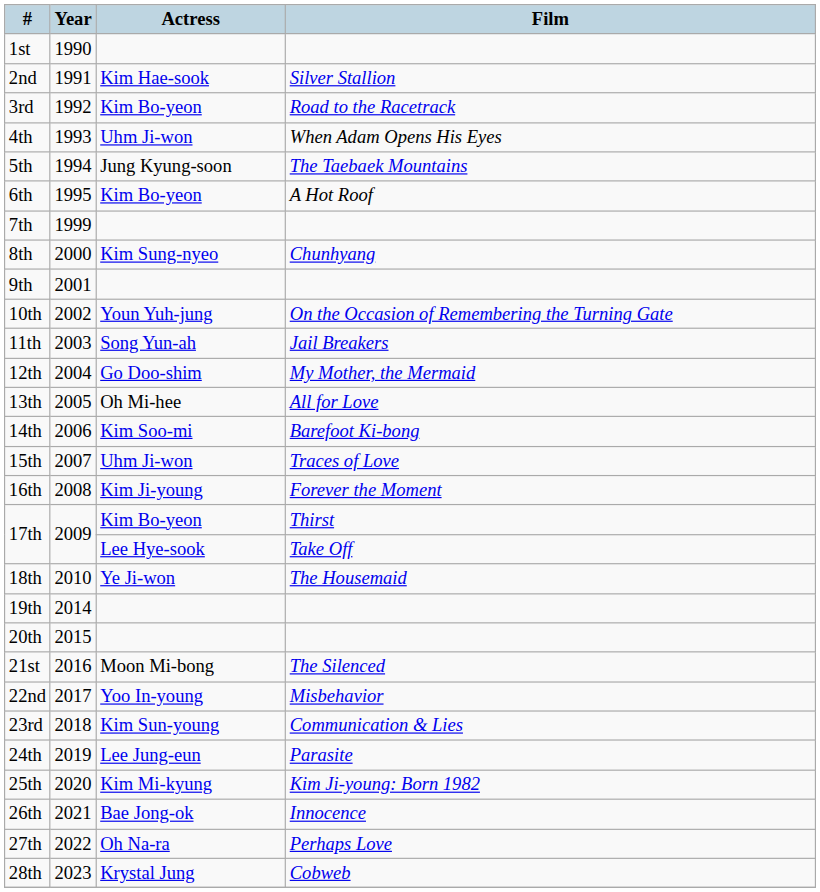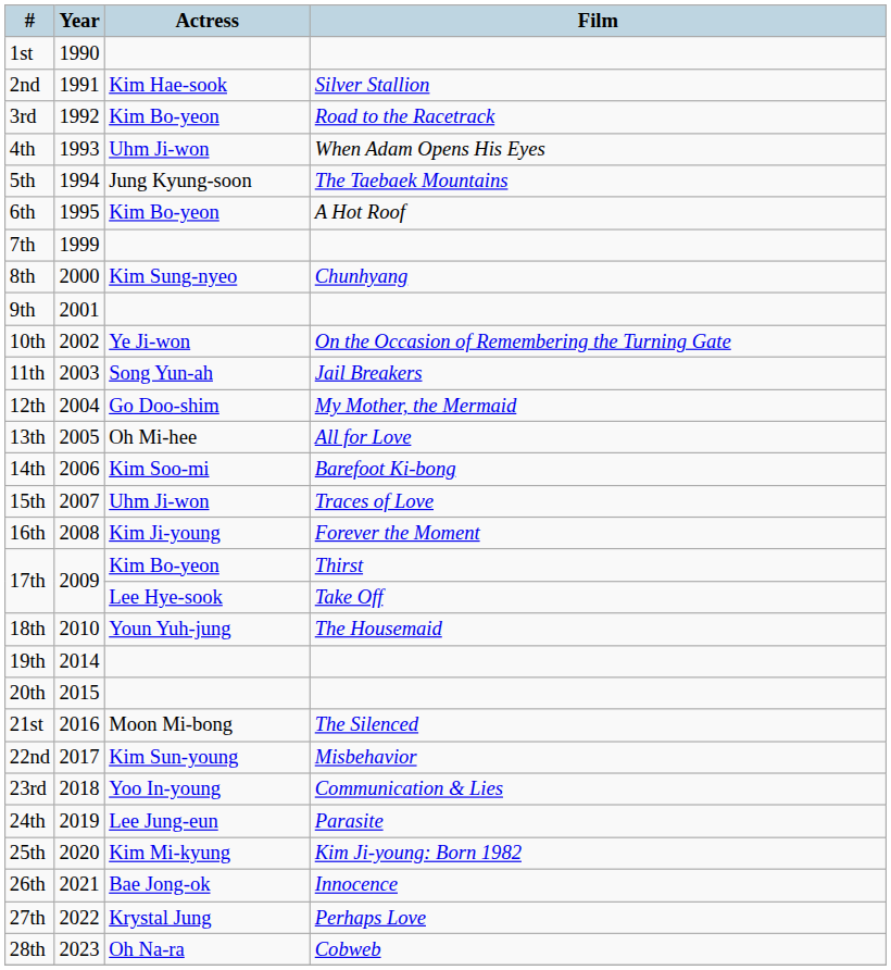 <table class="wikitable" style="width:700px">
 <tr>
 <th style="background:#BED5E1; width:10px">#</th>
 <th style="background:#BED5E1; width:10px">Year</th>
 <th style="background:#BED5E1;">Actress</th>
 <th style="background:#BED5E1;">Film</th>
 </tr>
 <tr>
 <td>1st</td>
 <td>1990</td>
 <td></td>
 <td></td>
 </tr>
 <tr>
 <td>2nd</td>
 <td>1991</td>
 <td><a href='#'>Kim Hae-sook</a></td>
 <td><em><a href='#'>Silver Stallion</a></em></td>
 </tr>
 <tr>
 <td>3rd</td>
 <td>1992</td>
 <td><a href='#'>Kim Bo-yeon</a></td>
 <td><em><a href='#'>Road to the Racetrack</a></em></td>
 </tr>
 <tr>
 <td>4th</td>
 <td>1993</td>
 <td><a href='#'>Uhm Ji-won</a></td>
 <td><em>When Adam Opens His Eyes</em></td>
 </tr>
 <tr>
 <td>5th</td>
 <td>1994</td>
 <td>Jung Kyung-soon</td>
 <td><em><a href='#'>The Taebaek Mountains</a></em></td>
 </tr>
 <tr>
 <td>6th</td>
 <td>1995</td>
 <td><a href='#'>Kim Bo-yeon</a></td>
 <td><em>A Hot Roof</em></td>
 </tr>
 <tr>
 <td>7th</td>
 <td>1999</td>
 <td></td>
 <td></td>
 </tr>
 <tr>
 <td>8th</td>
 <td>2000</td>
 <td><a href='#'>Kim Sung-nyeo</a></td>
 <td><em><a href='#'>Chunhyang</a></em></td>
 </tr>
 <tr>
 <td>9th</td>
 <td>2001</td>
 <td></td>
 <td></td>
 </tr>
 <tr>
 <td>10th</td>
 <td>2002</td>
-<td><a href='#'>Youn Yuh-jung</a></td>
+<td><a href='#'>Ye Ji-won</a></td>
 <td><em><a href='#'>On the Occasion of Remembering the Turning Gate</a></em></td>
 </tr>
 <tr>
 <td>11th</td>
 <td>2003</td>
 <td><a href='#'>Song Yun-ah</a></td>
 <td><em><a href='#'>Jail Breakers</a></em></td>
 </tr>
 <tr>
 <td>12th</td>
 <td>2004</td>
 <td><a href='#'>Go Doo-shim</a></td>
 <td><em><a href='#'>My Mother, the Mermaid</a></em></td>
 </tr>
 <tr>
 <td>13th</td>
 <td>2005</td>
 <td>Oh Mi-hee</td>
 <td><em><a href='#'>All for Love</a></em></td>
 </tr>
 <tr>
 <td>14th</td>
 <td>2006</td>
 <td><a href='#'>Kim Soo-mi</a></td>
 <td><em><a href='#'>Barefoot Ki-bong</a></em></td>
 </tr>
 <tr>
 <td>15th</td>
 <td>2007</td>
 <td><a href='#'>Uhm Ji-won</a></td>
 <td><em><a href='#'>Traces of Love</a></em></td>
 </tr>
 <tr>
 <td>16th</td>
 <td>2008</td>
 <td><a href='#'>Kim Ji-young</a></td>
 <td><em><a href='#'>Forever the Moment</a></em></td>
 </tr>
 <tr>
 <td rowspan=2>17th</td>
 <td rowspan=2>2009</td>
 <td><a href='#'>Kim Bo-yeon</a></td>
 <td><em><a href='#'>Thirst</a></em></td>
 </tr>
 <tr>
 <td><a href='#'>Lee Hye-sook</a></td>
 <td><em><a href='#'>Take Off</a></em></td>
 </tr>
 <tr>
 <td>18th</td>
 <td>2010</td>
-<td><a href='#'>Ye Ji-won</a></td>
+<td><a href='#'>Youn Yuh-jung</a></td>
 <td><em><a href='#'>The Housemaid</a></em></td>
 </tr>
 <tr>
 <td>19th</td>
 <td>2014</td>
 <td></td>
 <td></td>
 </tr>
 <tr>
 <td>20th</td>
 <td>2015</td>
 <td></td>
 <td></td>
 </tr>
 <tr>
 <td>21st</td>
 <td>2016</td>
 <td>Moon Mi-bong</td>
 <td><em><a href='#'>The Silenced</a></em></td>
 </tr>
 <tr>
 <td>22nd</td>
 <td>2017</td>
-<td><a href='#'>Yoo In-young</a></td>
+<td><a href='#'>Kim Sun-young</a></td>
 <td><em><a href='#'>Misbehavior</a></em></td>
 </tr>
 <tr>
 <td>23rd</td>
 <td>2018</td>
-<td><a href='#'>Kim Sun-young</a></td>
+<td><a href='#'>Yoo In-young</a></td>
 <td><em><a href='#'>Communication & Lies</a></em></td>
 </tr>
 <tr>
 <td>24th</td>
 <td>2019</td>
 <td><a href='#'>Lee Jung-eun</a></td>
 <td><em><a href='#'>Parasite</a></em></td>
 </tr>
 <tr>
 <td>25th</td>
 <td>2020</td>
 <td><a href='#'>Kim Mi-kyung</a></td>
 <td><em><a href='#'>Kim Ji-young: Born 1982</a></em></td>
 </tr>
 <tr>
 <td>26th</td>
 <td>2021</td>
 <td><a href='#'>Bae Jong-ok</a></td>
 <td><em><a href='#'>Innocence</a></em></td>
 </tr>
 <tr>
 <td>27th</td>
 <td>2022</td>
-<td><a href='#'>Oh Na-ra</a></td>
+<td><a href='#'>Krystal Jung</a></td>
 <td><em><a href='#'>Perhaps Love</a></em></td>
 </tr>
 <tr>
 <td>28th</td>
 <td>2023</td>
-<td><a href='#'>Krystal Jung</a></td>
+<td><a href='#'>Oh Na-ra</a></td>
 <td><em><a href='#'>Cobweb</a></em></td>
 </tr>
 <tr>
 </tr>
 </table>
